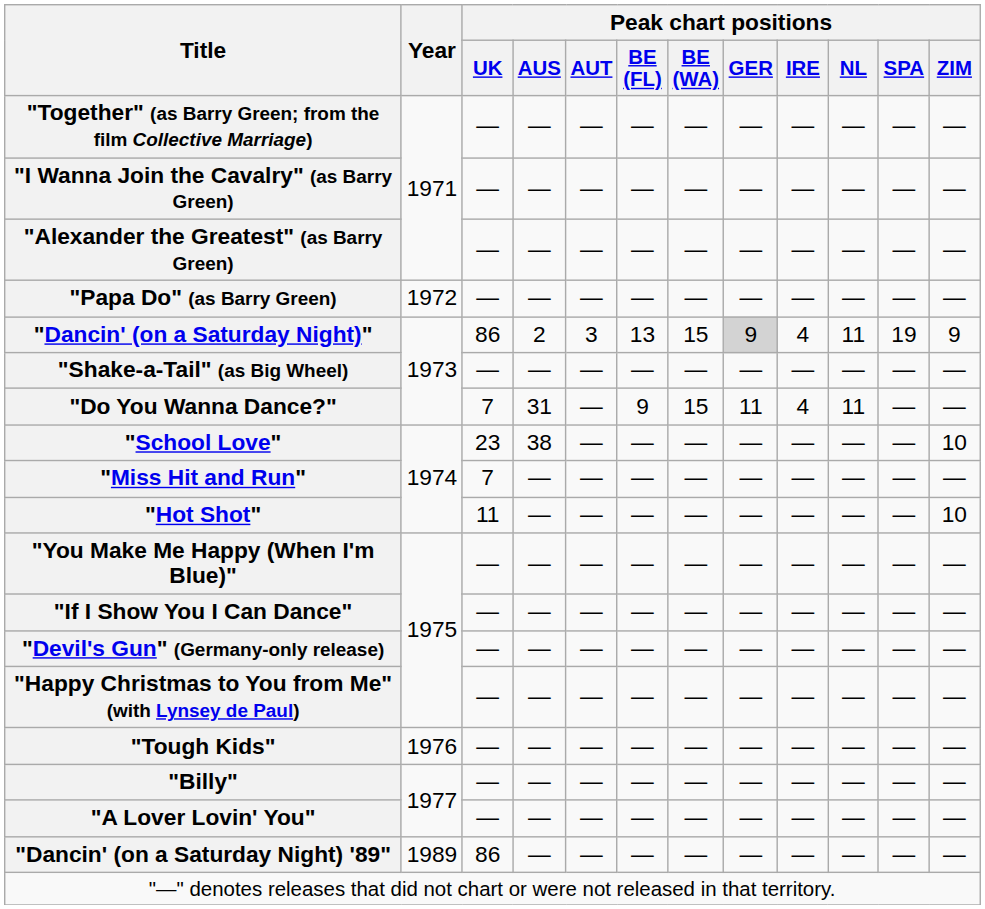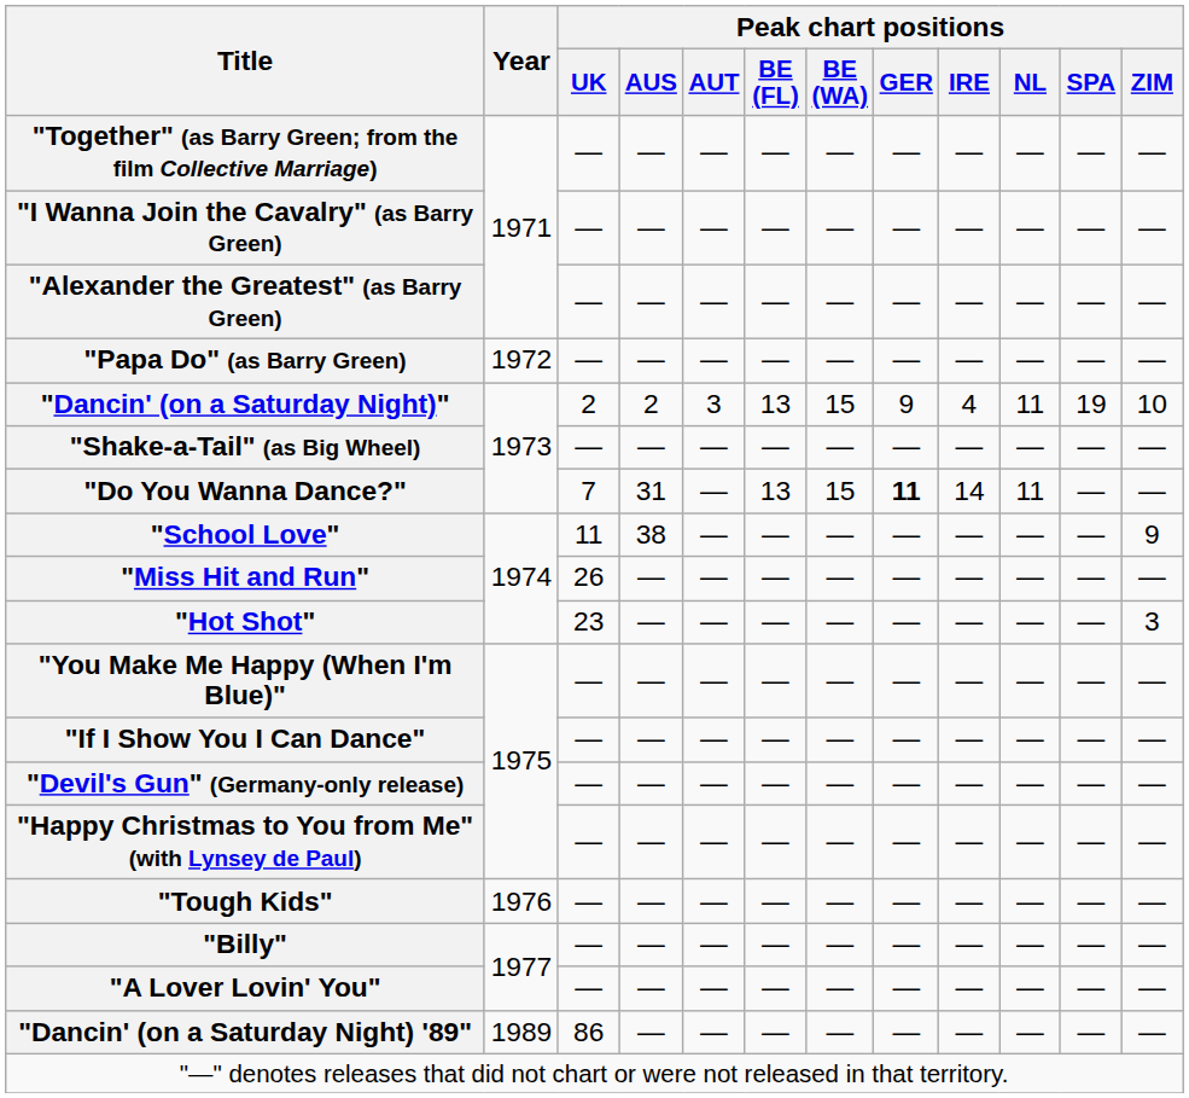 <table class="wikitable plainrowheaders" style="text-align:center;">
 <tr>
 <th rowspan="2" scope="col" style="width:17em;">Title</th>
 <th rowspan="2" scope="col" style="width:2em;">Year</th>
 <th colspan="10">Peak chart positions</th>
 </tr>
 <tr>
 <th scope="col" style="width:2em;font-size:90%;"><a href='#'>UK</a><br></th>
 <th scope="col" style="width:2em;font-size:90%;"><a href='#'>AUS</a><br></th>
 <th scope="col" style="width:2em;font-size:90%;"><a href='#'>AUT</a><br></th>
 <th scope="col" style="width:2em;font-size:90%;"><a href='#'>BE (FL)</a><br></th>
 <th scope="col" style="width:2em;font-size:90%;"><a href='#'>BE (WA)</a><br></th>
 <th scope="col" style="width:2em;font-size:90%;"><a href='#'>GER</a><br></th>
 <th scope="col" style="width:2em;font-size:90%;"><a href='#'>IRE</a><br></th>
 <th scope="col" style="width:2em;font-size:90%;"><a href='#'>NL</a><br></th>
 <th scope="col" style="width:2em;font-size:90%;"><a href='#'>SPA</a><br></th>
 <th scope="col" style="width:2em;font-size:90%;"><a href='#'>ZIM</a><br></th>
 </tr>
 <tr>
 <th scope="row">"Together" <small>(as Barry Green; from the film <em>Collective Marriage</em>)</small></th>
 <td rowspan="3">1971</td>
 <td>—</td>
 <td>—</td>
 <td>—</td>
 <td>—</td>
 <td>—</td>
 <td>—</td>
 <td>—</td>
 <td>—</td>
 <td>—</td>
 <td>—</td>
 </tr>
 <tr>
 <th scope="row">"I Wanna Join the Cavalry" <small>(as Barry Green)</small></th>
 <td>—</td>
 <td>—</td>
 <td>—</td>
 <td>—</td>
 <td>—</td>
 <td>—</td>
 <td>—</td>
 <td>—</td>
 <td>—</td>
 <td>—</td>
 </tr>
 <tr>
 <th scope="row">"Alexander the Greatest" <small>(as Barry Green)</small></th>
 <td>—</td>
 <td>—</td>
 <td>—</td>
 <td>—</td>
 <td>—</td>
 <td>—</td>
 <td>—</td>
 <td>—</td>
 <td>—</td>
 <td>—</td>
 </tr>
 <tr>
 <th scope="row">"Papa Do" <small>(as Barry Green)</small></th>
 <td>1972</td>
 <td>—</td>
 <td>—</td>
 <td>—</td>
 <td>—</td>
 <td>—</td>
 <td>—</td>
 <td>—</td>
 <td>—</td>
 <td>—</td>
 <td>—</td>
 </tr>
 <tr>
 <th scope="row">"<a href='#'>Dancin' (on a Saturday Night)</a>"</th>
 <td rowspan="3">1973</td>
-<td>86</td>
+<td>2</td>
 <td>2</td>
 <td>3</td>
 <td>13</td>
 <td>15</td>
-<td style="background: lightgrey;">9</td>
+<td>9</td>
 <td>4</td>
 <td>11</td>
 <td>19</td>
-<td>9</td>
+<td>10</td>
 </tr>
 <tr>
 <th scope="row">"Shake-a-Tail" <small>(as Big Wheel)</small></th>
 <td>—</td>
 <td>—</td>
 <td>—</td>
 <td>—</td>
 <td>—</td>
 <td>—</td>
 <td>—</td>
 <td>—</td>
 <td>—</td>
 <td>—</td>
 </tr>
 <tr>
 <th scope="row">"Do You Wanna Dance?"</th>
 <td>7</td>
 <td>31</td>
 <td>—</td>
-<td>9</td>
+<td>13</td>
 <td>15</td>
-<td>11</td>
-<td>4</td>
+<td><strong>11</strong></td>
+<td>14</td>
 <td>11</td>
 <td>—</td>
 <td>—</td>
 </tr>
 <tr>
 <th scope="row">"<a href='#'>School Love</a>"</th>
 <td rowspan="3">1974</td>
-<td>23</td>
+<td>11</td>
 <td>38</td>
 <td>—</td>
 <td>—</td>
 <td>—</td>
 <td>—</td>
 <td>—</td>
 <td>—</td>
 <td>—</td>
-<td>10</td>
+<td>9</td>
 </tr>
 <tr>
 <th scope="row">"<a href='#'>Miss Hit and Run</a>"</th>
-<td>7</td>
+<td>26</td>
 <td>—</td>
 <td>—</td>
 <td>—</td>
 <td>—</td>
 <td>—</td>
 <td>—</td>
 <td>—</td>
 <td>—</td>
 <td>—</td>
 </tr>
 <tr>
 <th scope="row">"<a href='#'>Hot Shot</a>"</th>
-<td>11</td>
+<td>23</td>
 <td>—</td>
 <td>—</td>
 <td>—</td>
 <td>—</td>
 <td>—</td>
 <td>—</td>
 <td>—</td>
 <td>—</td>
-<td>10</td>
+<td>3</td>
 </tr>
 <tr>
 <th scope="row">"You Make Me Happy (When I'm Blue)"</th>
 <td rowspan="4">1975</td>
 <td>—</td>
 <td>—</td>
 <td>—</td>
 <td>—</td>
 <td>—</td>
 <td>—</td>
 <td>—</td>
 <td>—</td>
 <td>—</td>
 <td>—</td>
 </tr>
 <tr>
 <th scope="row">"If I Show You I Can Dance"</th>
 <td>—</td>
 <td>—</td>
 <td>—</td>
 <td>—</td>
 <td>—</td>
 <td>—</td>
 <td>—</td>
 <td>—</td>
 <td>—</td>
 <td>—</td>
 </tr>
 <tr>
 <th scope="row">"<a href='#'>Devil's Gun</a>" <small>(Germany-only release)</small></th>
 <td>—</td>
 <td>—</td>
 <td>—</td>
 <td>—</td>
 <td>—</td>
 <td>—</td>
 <td>—</td>
 <td>—</td>
 <td>—</td>
 <td>—</td>
 </tr>
 <tr>
 <th scope="row">"Happy Christmas to You from Me" <small>(with <a href='#'>Lynsey de Paul</a>)</small></th>
 <td>—</td>
 <td>—</td>
 <td>—</td>
 <td>—</td>
 <td>—</td>
 <td>—</td>
 <td>—</td>
 <td>—</td>
 <td>—</td>
 <td>—</td>
 </tr>
 <tr>
 <th scope="row">"Tough Kids"</th>
 <td>1976</td>
 <td>—</td>
 <td>—</td>
 <td>—</td>
 <td>—</td>
 <td>—</td>
 <td>—</td>
 <td>—</td>
 <td>—</td>
 <td>—</td>
 <td>—</td>
 </tr>
 <tr>
 <th scope="row">"Billy"</th>
 <td rowspan="2">1977</td>
 <td>—</td>
 <td>—</td>
 <td>—</td>
 <td>—</td>
 <td>—</td>
 <td>—</td>
 <td>—</td>
 <td>—</td>
 <td>—</td>
 <td>—</td>
 </tr>
 <tr>
 <th scope="row">"A Lover Lovin' You"</th>
 <td>—</td>
 <td>—</td>
 <td>—</td>
 <td>—</td>
 <td>—</td>
 <td>—</td>
 <td>—</td>
 <td>—</td>
 <td>—</td>
 <td>—</td>
 </tr>
 <tr>
 <th scope="row">"Dancin' (on a Saturday Night) '89"</th>
 <td>1989</td>
 <td>86</td>
 <td>—</td>
 <td>—</td>
 <td>—</td>
 <td>—</td>
 <td>—</td>
 <td>—</td>
 <td>—</td>
 <td>—</td>
 <td>—</td>
 </tr>
 <tr>
 <td colspan="12" style="font-size:90%">"—" denotes releases that did not chart or were not released in that territory.</td>
 </tr>
 </table>
